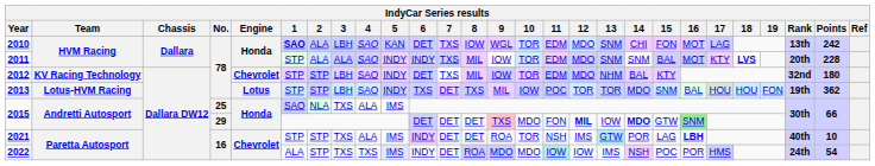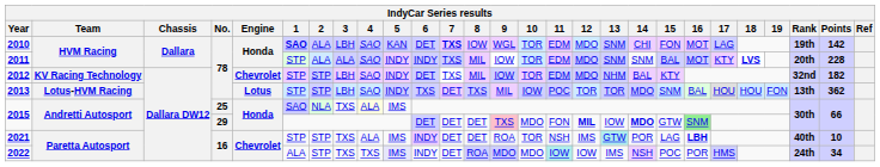 <table class="wikitable collapsible" style="text-align:center; font-size:85%">
 <tr>
 <th colspan=27>IndyCar Series results</th>
 </tr>
 <tr>
 <th>Year</th>
 <th>Team</th>
 <th>Chassis</th>
 <th>No.</th>
 <th>Engine</th>
 <th>1</th>
 <th>2</th>
 <th>3</th>
 <th>4</th>
 <th>5</th>
 <th>6</th>
 <th>7</th>
 <th>8</th>
 <th>9</th>
 <th>10</th>
 <th>11</th>
 <th>12</th>
 <th>13</th>
 <th>14</th>
 <th>15</th>
 <th>16</th>
 <th>17</th>
 <th>18</th>
 <th>19</th>
 <th>Rank</th>
 <th>Points</th>
 <th>Ref</th>
 </tr>
 <tr>
 <td><a href='#'><strong>2010</strong></a></td>
 <th rowspan=2 nowrap><a href='#'>HVM Racing</a></th>
 <th rowspan=2><a href='#'>Dallara</a></th>
 <th rowspan=4>78</th>
 <th rowspan=2>Honda</th>
 <td style="background:#CFCFFF;"><strong><a href='#'>SAO</a><br></strong></td>
 <td style="background:#CFCFFF;"><a href='#'>ALA</a><br></td>
 <td style="background:#CFCFFF;"><a href='#'>LBH</a><br></td>
 <td style="background:#CFCFFF;"><em><a href='#'>SAO</a></em><br></td>
 <td style="background:#CFCFFF;"><a href='#'>KAN</a><br></td>
 <td style="background:#CFCFFF;"><a href='#'>DET</a><br></td>
-<td style="background:#EFCFFF;"><a href='#'>TXS</a><br></td>
+<td style="background:#EFCFFF;"><strong><a href='#'>TXS</a><br></strong></td>
 <td style="background:#EFCFFF;"><a href='#'>IOW</a><br></td>
 <td style="background:#EFCFFF;"><a href='#'>WGL</a><br></td>
 <td style="background:#CFEAFF;"><a href='#'>TOR</a><br></td>
 <td style="background:#EFCFFF;"><a href='#'>EDM</a><br></td>
 <td style="background:#CFEAFF;"><a href='#'>MDO</a><br></td>
 <td style="background:#CFCFFF;"><a href='#'>SNM</a><br></td>
 <td style="background:#EFCFFF;"><a href='#'>CHI</a><br></td>
 <td style="background:#EFCFFF;"><a href='#'>FON</a><br></td>
 <td style="background:#EFCFFF;"><a href='#'>MOT</a><br></td>
 <td style="background:#CFCFFF;"><a href='#'>LAG</a><br></td>
 <td colspan=2></td>
-<th style="background:#CFCFFF;">13th</th>
-<th style="background:#CFCFFF;">242</th>
+<th style="background:#CFCFFF;">19th</th>
+<th style="background:#CFCFFF;">142</th>
 <th></th>
 </tr>
 <tr>
 <td><a href='#'><strong>2011</strong></a></td>
 <td style="background:#DFFFDF;"><a href='#'>STP</a><br></td>
 <td style="background:#CFEAFF;"><a href='#'>ALA</a><br></td>
 <td style="background:#CFCFFF;"><a href='#'>ALA</a><br></td>
 <td style="background:#CFCFFF;"><em><a href='#'>SAO</a></em><br></td>
 <td style="background:#EFCFFF;"><a href='#'>INDY</a><br></td>
 <td style="background:#CFCFFF;"><a href='#'>INDY</a><br></td>
 <td style="background:#CFCFFF;"><a href='#'>TXS</a><br></td>
 <td style="background:#EFCFFF;"><a href='#'>MIL</a><br></td>
 <td style="background:#FFFFFF;"><a href='#'>IOW</a><br></td>
 <td style="background:#CFEAFF;"><a href='#'>TOR</a><br></td>
 <td style="background:#EFCFFF;"><a href='#'>EDM</a><br></td>
 <td style="background:#CFCFFF;"><a href='#'>MDO</a><br></td>
 <td style="background:#CFCFFF;"><a href='#'>SNM</a><br></td>
 <td><a href='#'>SNM</a></td>
 <td style="background:#CFCFFF;"><a href='#'>BAL</a><br></td>
 <td style="background:#CFCFFF;"><a href='#'>MOT</a><br></td>
 <td style="background:#EFCFFF;"><a href='#'>KTY</a><br></td>
 <td style="background:#FFFFFF;"><strong><a href='#'>LVS</a><br></strong></td>
 <td></td>
 <th style="background:#CFCFFF;">20th</th>
 <th style="background:#CFCFFF;">228</th>
 <th></th>
 </tr>
 <tr>
 <td><a href='#'><strong>2012</strong></a></td>
 <th nowrap><a href='#'>KV Racing Technology</a></th>
 <th rowspan=6 nowrap><a href='#'>Dallara DW12</a></th>
 <th><a href='#'>Chevrolet</a></th>
 <td style="background:#EFCFFF;"><a href='#'>STP</a><br></td>
 <td style="background:#CFCFFF;"><a href='#'>STP</a><br></td>
 <td style="background:#EFCFFF;"><a href='#'>LBH</a><br></td>
 <td style="background:#EFCFFF;"><a href='#'>SAO</a><br></td>
 <td style="background:#EFCFFF;"><a href='#'>INDY</a><br></td>
 <td style="background:#CFCFFF;"><a href='#'>DET</a><br></td>
 <td style="background:#FFFFFF;"><a href='#'>TXS</a><br></td>
 <td style="background:#EFCFFF;"><a href='#'>MIL</a><br></td>
 <td style="background:#CFCFFF;"><a href='#'>IOW</a><br></td>
 <td style="background:#EFCFFF;"><a href='#'>TOR</a><br></td>
 <td style="background:#CFCFFF;"><a href='#'>EDM</a><br></td>
 <td style="background:#CFCFFF;"><a href='#'>MDO</a><br></td>
 <td style="background:#CFCFFF;"><a href='#'>NHM</a><br></td>
 <td style="background:#EFCFFF;"><a href='#'>BAL</a><br></td>
 <td style="background:#EFCFFF;"><a href='#'>KTY</a><br></td>
 <td colspan=4></td>
 <th style="background:#CFCFFF;">32nd</th>
-<th style="background:#CFCFFF;">180</th>
+<th style="background:#CFCFFF;">182</th>
 <th></th>
 </tr>
 <tr>
 <td><a href='#'><strong>2013</strong></a></td>
 <th nowrap><a href='#'>Lotus</a>-<a href='#'>HVM Racing</a></th>
 <th><a href='#'>Lotus</a></th>
 <td style="background:#CFEAFF;"><a href='#'>STP</a><br></td>
 <td style="background:#CFCFFF;"><a href='#'>STP</a><br></td>
 <td style="background:#CFEAFF;"><a href='#'>LBH</a><br></td>
 <td style="background:#CFEAFF;"><a href='#'>SAO</a><br></td>
 <td style="background:#CFCFFF;"><a href='#'>INDY</a><br></td>
 <td style="background:#CFCFFF;"><a href='#'>TXS</a><br></td>
 <td style="background:#EFCFFF;"><a href='#'>DET</a><br></td>
 <td style="background:#CFCFFF;"><a href='#'>TXS</a><br></td>
 <td style="background:#EFCFFF;"><a href='#'>MIL</a><br></td>
 <td style="background:#CFCFFF;"><a href='#'>IOW</a><br></td>
 <td style="background:#CFCFFF;"><a href='#'>POC</a><br></td>
 <td style="background:#CFEAFF;"><a href='#'>TOR</a><br></td>
 <td style="background:#CFCFFF;"><a href='#'>TOR</a><br></td>
 <td style="background:#CFCFFF;"><a href='#'>MDO</a><br></td>
 <td style="background:#CFEAFF;"><a href='#'>SNM</a><br></td>
 <td style="background:#DFFFDF;"><a href='#'>BAL</a><br></td>
 <td style="background:#DFDFDF;"><a href='#'>HOU</a><br></td>
 <td style="background:#CFEAFF;"><a href='#'>HOU</a><br></td>
 <td style="background:#CFEAFF;"><a href='#'>FON</a><br></td>
-<th style="background:#CFCFFF;">19th</th>
+<th style="background:#CFCFFF;">13th</th>
 <th style="background:#CFCFFF;">362</th>
 <th></th>
 </tr>
 <tr>
 <td rowspan=2><a href='#'><strong>2015</strong></a></td>
 <th rowspan=2 nowrap><a href='#'>Andretti Autosport</a></th>
 <th>25</th>
 <th rowspan=2><a href='#'>Honda</a></th>
 <td style="background:#CFCFFF;"><a href='#'>SAO</a><br></td>
 <td style="background:#DFFFDF;"><a href='#'>NLA</a><br></td>
 <td><a href='#'>TXS</a></td>
 <td style="background: lightyellow;"><a href='#'>ALA</a></td>
 <td><a href='#'>IMS</a></td>
 <td colspan=14></td>
 <th rowspan=2 style="background:#CFCFFF;">30th</th>
 <th rowspan=2 style="background:#CFCFFF;">66</th>
 <th rowspan=2></th>
 </tr>
 <tr>
 <th>29</th>
 <td colspan=5></td>
 <td style="background:#CFCFFF;"><a href='#'>DET</a><br></td>
 <td><a href='#'>DET</a></td>
 <td><a href='#'>DET</a></td>
 <td style="background: pink;"><a href='#'>TXS</a></td>
 <td><a href='#'>MDO</a></td>
 <td><a href='#'>FON</a></td>
 <td><strong><a href='#'>MIL</a></strong></td>
 <td><a href='#'>IOW</a></td>
 <td><strong><a href='#'>MDO</a></strong></td>
 <td><a href='#'>GTW</a></td>
 <td style="background: lightgreen;"><a href='#'>SNM</a></td>
 </tr>
 <tr>
 <td><a href='#'><strong>2021</strong></a></td>
 <th rowspan=2 nowrap><a href='#'>Paretta Autosport</a></th>
 <th rowspan=2>16</th>
 <th rowspan=2><a href='#'>Chevrolet</a></th>
 <td><a href='#'>STP</a></td>
 <td><a href='#'>STP</a></td>
 <td><a href='#'>TXS</a></td>
 <td><a href='#'>ALA</a></td>
 <td><a href='#'>IMS</a></td>
 <td style="background:#EFCFFF;"><a href='#'>INDY</a><br></td>
 <td><a href='#'>DET</a></td>
 <td><a href='#'>DET</a></td>
 <td><a href='#'>ROA</a></td>
 <td><a href='#'>TOR</a></td>
 <td><a href='#'>NSH</a></td>
 <td><a href='#'>IMS</a></td>
 <td style="background: paleturquoise;"><a href='#'>GTW</a></td>
 <td><a href='#'>POR</a></td>
 <td><a href='#'>LAG</a></td>
 <td><strong><a href='#'>LBH</a></strong></td>
 <td colspan=3></td>
 <th style="background:#CFCFFF;">40th</th>
 <th style="background:#CFCFFF;">10</th>
 <th></th>
 </tr>
 <tr>
 <td><a href='#'><strong>2022</strong></a></td>
 <td><a href='#'>ALA</a></td>
 <td><a href='#'>STP</a></td>
 <td><a href='#'>TXS</a></td>
 <td><a href='#'>TXS</a></td>
 <td style="background: lavender;"><a href='#'>IMS</a></td>
 <td><a href='#'>INDY</a></td>
 <td><a href='#'>DET</a></td>
 <td style="background:#CFCFFF;"><a href='#'>ROA</a><br></td>
 <td style="background:#CFCFFF;"><a href='#'>MDO</a><br></td>
 <td><a href='#'>MDO</a></td>
 <td style="background: paleturquoise;"><a href='#'>IOW</a></td>
 <td><a href='#'>IOW</a></td>
 <td><a href='#'>IMS</a></td>
 <td style="background:#EFCFFF;"><a href='#'>NSH</a><br></td>
 <td><a href='#'>POC</a></td>
 <td><a href='#'>POR</a></td>
 <td style="background:#CFCFFF;"><a href='#'>HMS</a><br></td>
 <td colspan=2></td>
 <th style="background:#CFCFFF;">24th</th>
-<th style="background:#CFCFFF;">54</th>
+<th style="background:#CFCFFF;">34</th>
 <th></th>
 </tr>
 </table>
